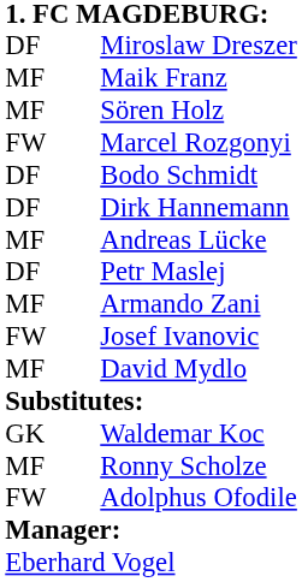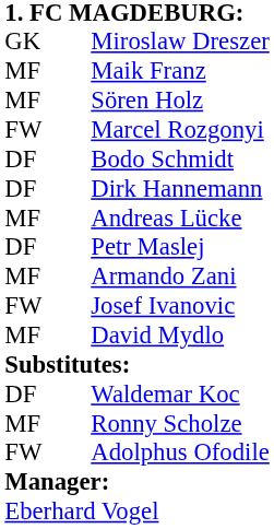 <table style="font-size: 90%" cellspacing="0" cellpadding="0" align="center">
 <tr>
 <td colspan="4"><strong>1. FC MAGDEBURG:</strong></td>
 </tr>
 <tr>
 <th width="25"></th>
 <th width="25"></th>
 </tr>
 <tr>
-<td>DF</td>
+<td>GK</td>
 <td></td>
 <td> <a href='#'>Miroslaw Dreszer</a></td>
 </tr>
 <tr>
 <td>MF</td>
 <td></td>
 <td> <a href='#'>Maik Franz</a></td>
 </tr>
 <tr>
 <td>MF</td>
 <td></td>
 <td> <a href='#'>Sören Holz</a></td>
 </tr>
 <tr>
 <td>FW</td>
 <td></td>
 <td> <a href='#'>Marcel Rozgonyi</a></td>
 <td></td>
 </tr>
 <tr>
 <td>DF</td>
 <td></td>
 <td> <a href='#'>Bodo Schmidt</a></td>
 </tr>
 <tr>
 <td>DF</td>
 <td></td>
 <td> <a href='#'>Dirk Hannemann</a></td>
 <td></td>
 <td></td>
 </tr>
 <tr>
 <td>MF</td>
 <td></td>
 <td> <a href='#'>Andreas Lücke</a></td>
 </tr>
 <tr>
 <td>DF</td>
 <td></td>
 <td> <a href='#'>Petr Maslej</a></td>
 </tr>
 <tr>
 <td>MF</td>
 <td></td>
 <td> <a href='#'>Armando Zani</a></td>
 <td></td>
 </tr>
 <tr>
 <td>FW</td>
 <td></td>
 <td> <a href='#'>Josef Ivanovic</a></td>
 <td></td>
 <td></td>
 </tr>
 <tr>
 <td>MF</td>
 <td></td>
 <td> <a href='#'>David Mydlo</a></td>
 <td></td>
 <td></td>
 </tr>
 <tr>
 <td colspan=3><strong>Substitutes:</strong></td>
 </tr>
 <tr>
-<td>GK</td>
+<td>DF</td>
 <td></td>
 <td> <a href='#'>Waldemar Koc</a></td>
 <td></td>
 <td></td>
 </tr>
 <tr>
 <td>MF</td>
 <td></td>
 <td> <a href='#'>Ronny Scholze</a></td>
 <td></td>
 <td></td>
 </tr>
 <tr>
 <td>FW</td>
 <td></td>
 <td> <a href='#'>Adolphus Ofodile</a></td>
 <td></td>
 <td></td>
 </tr>
 <tr>
 <td colspan=3><strong>Manager:</strong></td>
 </tr>
 <tr>
 <td colspan="4"> <a href='#'>Eberhard Vogel</a></td>
 </tr>
 </table>
